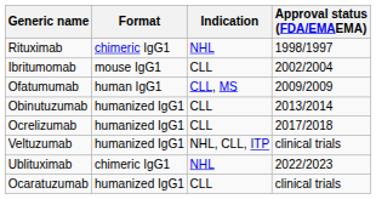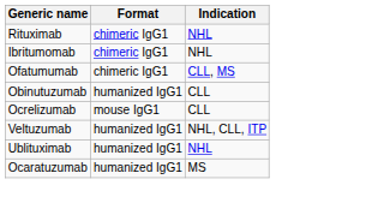 <table class="wikitable">
 <tr>
 <th>Generic name</th>
 <th>Format</th>
 <th>Indication</th>
-<th>Approval status<br>(<a href='#'>FDA/EMA</a>EMA)</th>
 </tr>
 <tr>
 <td>Rituximab</td>
 <td><a href='#'>chimeric</a> IgG1</td>
 <td><a href='#'>NHL</a></td>
-<td>1998/1997</td>
 </tr>
 <tr>
 <td>Ibritumomab</td>
-<td>mouse IgG1</td>
-<td>CLL</td>
-<td>2002/2004</td>
+<td><a href='#'>chimeric</a> IgG1</td>
+<td>NHL</td>
 </tr>
 <tr>
 <td>Ofatumumab</td>
-<td>human IgG1</td>
+<td>chimeric IgG1</td>
 <td><a href='#'>CLL</a>, <a href='#'>MS</a></td>
-<td>2009/2009</td>
 </tr>
 <tr>
 <td>Obinutuzumab</td>
 <td>humanized IgG1</td>
 <td>CLL</td>
-<td>2013/2014</td>
 </tr>
 <tr>
 <td>Ocrelizumab</td>
-<td>humanized IgG1</td>
+<td>mouse IgG1</td>
 <td>CLL</td>
-<td>2017/2018</td>
 </tr>
 <tr>
 <td>Veltuzumab</td>
 <td>humanized IgG1</td>
 <td>NHL, CLL, <a href='#'>ITP</a></td>
-<td>clinical trials</td>
 </tr>
 <tr>
 <td>Ublituximab</td>
-<td>chimeric IgG1</td>
+<td>humanized IgG1</td>
 <td><a href='#'>NHL</a></td>
-<td>2022/2023</td>
 </tr>
 <tr>
 <td>Ocaratuzumab</td>
 <td>humanized IgG1</td>
-<td>CLL</td>
-<td>clinical trials</td>
+<td>MS</td>
 </tr>
 </table>
